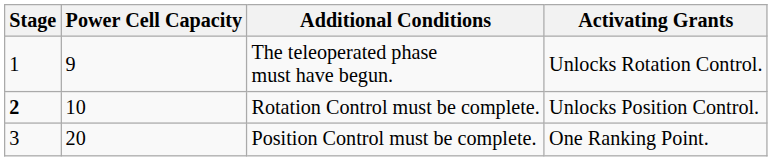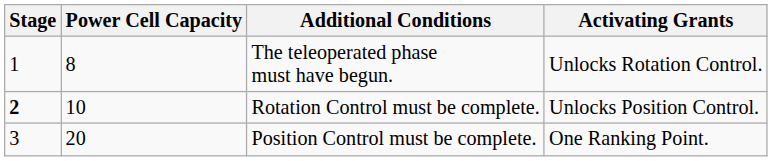 <table class="wikitable">
 <tr>
 <th>Stage</th>
 <th>Power Cell Capacity</th>
 <th>Additional Conditions</th>
 <th>Activating Grants</th>
 </tr>
 <tr>
 <td>1</td>
-<td>9</td>
+<td>8</td>
 <td>The teleoperated phase<br>must have begun.</td>
 <td>Unlocks Rotation Control.</td>
 </tr>
 <tr>
 <td><strong>2</strong></td>
 <td>10</td>
 <td>Rotation Control must be complete.</td>
 <td>Unlocks Position Control.</td>
 </tr>
 <tr>
 <td>3</td>
 <td>20</td>
 <td>Position Control must be complete.</td>
 <td>One Ranking Point.</td>
 </tr>
 </table>
